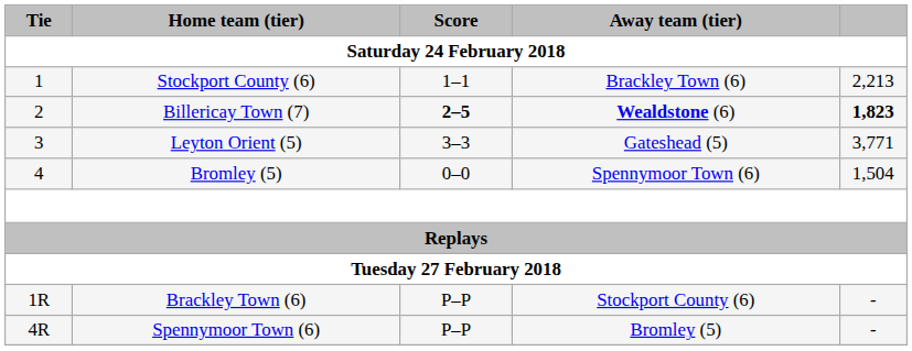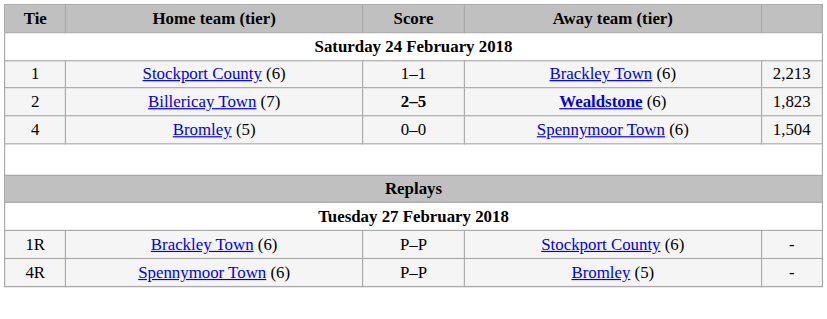 <table class="wikitable" style="width: 700px; background:WhiteSmoke; text-align:center; font-size:90%">
 <tr>
 <td scope="col" style="width:  7.50%; background:silver;"><strong>Tie</strong></td>
 <td scope="col" style="width: 36.25%; background:silver;"><strong>Home team (tier)</strong></td>
 <td scope="col" style="width: 12.50%; background:silver;"><strong>Score</strong></td>
 <td scope="col" style="width: 36.25%; background:silver;"><strong>Away team (tier)</strong></td>
 <td scope="col" style="width:  7.50%; background:silver;"><strong></strong></td>
 </tr>
 <tr>
 <td colspan="5" style= background:White><strong>Saturday 24 February 2018</strong></td>
 </tr>
 <tr>
 <td>1</td>
 <td><a href='#'>Stockport County</a> (6)</td>
 <td>1–1</td>
 <td><a href='#'>Brackley Town</a> (6)</td>
 <td>2,213</td>
 </tr>
 <tr>
 <td>2</td>
 <td><a href='#'>Billericay Town</a> (7)</td>
 <td><strong>2–5</strong></td>
 <td><strong><a href='#'>Wealdstone</a></strong> (6)</td>
-<td><strong>1,823</strong></td>
-</tr>
-<tr>
-<td>3</td>
-<td><a href='#'>Leyton Orient</a> (5)</td>
-<td>3–3</td>
-<td><a href='#'>Gateshead</a> (5)</td>
-<td>3,771</td>
+<td>1,823</td>
 </tr>
 <tr>
 <td>4</td>
 <td><a href='#'>Bromley</a> (5)</td>
 <td>0–0</td>
 <td><a href='#'>Spennymoor Town</a> (6)</td>
 <td>1,504</td>
 </tr>
 <tr>
 <td colspan="5" style="height: 20px; background:White;"></td>
 </tr>
 <tr>
 <td colspan="5" style= background:Silver><strong>Replays</strong></td>
 </tr>
 <tr>
 <td colspan="5" style= background:White><strong>Tuesday 27 February 2018</strong></td>
 </tr>
 <tr>
 <td>1R</td>
 <td><a href='#'>Brackley Town</a> (6)</td>
 <td>P–P</td>
 <td><a href='#'>Stockport County</a> (6)</td>
 <td>-</td>
 </tr>
 <tr>
 <td>4R</td>
 <td><a href='#'>Spennymoor Town</a> (6)</td>
 <td>P–P</td>
 <td><a href='#'>Bromley</a> (5)</td>
 <td>-</td>
 </tr>
 <tr>
 </tr>
 </table>
